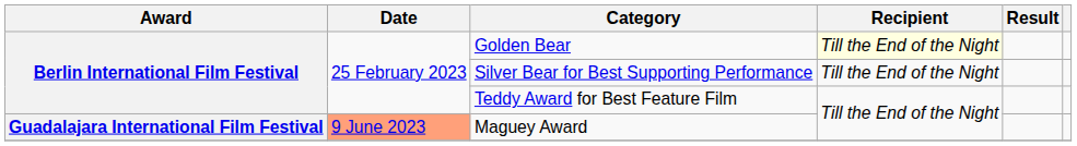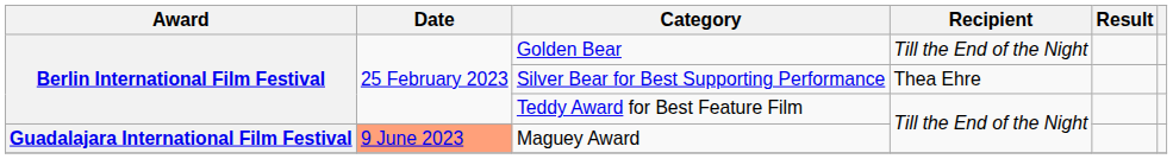 <table class="wikitable sortable plainrowheaders">
 <tr>
 <th>Award</th>
 <th>Date</th>
 <th>Category</th>
 <th>Recipient</th>
 <th>Result</th>
 <th></th>
 </tr>
 <tr>
 <th scope="row" rowspan=3><a href='#'>Berlin International Film Festival</a></th>
 <td rowspan=3><a href='#'>25 February 2023</a></td>
 <td><a href='#'>Golden Bear</a></td>
-<td style="background: lightyellow;"><em>Till the End of the Night</em></td>
+<td><em>Till the End of the Night</em></td>
 <td></td>
 <td align="center" rowspan="1"></td>
 </tr>
 <tr>
 <td><a href='#'>Silver Bear for Best Supporting Performance</a></td>
-<td><em>Till the End of the Night</em></td>
+<td>Thea Ehre</td>
 <td></td>
 <td align="center" rowspan="1"></td>
 </tr>
 <tr>
 <td><a href='#'>Teddy Award</a> for Best Feature Film</td>
 <td rowspan="2"><em>Till the End of the Night</em></td>
 <td></td>
 <td align="center" rowspan="1"></td>
 </tr>
 <tr>
 <th scope="row"><a href='#'>Guadalajara International Film Festival</a></th>
 <td style="background: lightsalmon;"><a href='#'>9 June 2023</a></td>
 <td>Maguey Award</td>
 <td></td>
 <td align="center"></td>
 </tr>
 <tr>
 </tr>
 </table>
